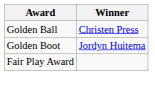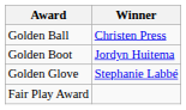 <table class="wikitable">
 <tr>
 <th>Award</th>
 <th>Winner</th>
 </tr>
 <tr>
 <td>Golden Ball</td>
 <td> <a href='#'>Christen Press</a></td>
 </tr>
 <tr>
 <td>Golden Boot</td>
 <td> <a href='#'>Jordyn Huitema</a></td>
 </tr>
 <tr>
+<td>Golden Glove</td>
+<td> <a href='#'>Stephanie Labbé</a></td>
+</tr>
+<tr>
 <td>Fair Play Award</td>
 <td></td>
 </tr>
 </table>
